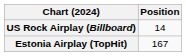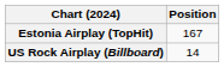 <table class="wikitable sortable plainrowheaders" style="text-align:center">
 <tr>
 <th scope="col">Chart (2024)</th>
 <th scope="col">Position</th>
 </tr>
 <tr>
+<th scope="row">Estonia Airplay (TopHit)</th>
+<td>167</td>
+</tr>
+<tr>
 <th scope="row">US Rock Airplay (<em>Billboard</em>)</th>
 <td>14</td>
 </tr>
-<tr>
-<th scope="row">Estonia Airplay (TopHit)</th>
-<td>167</td>
-</tr>
 </table>
